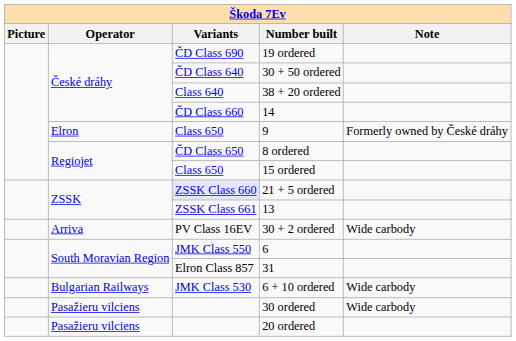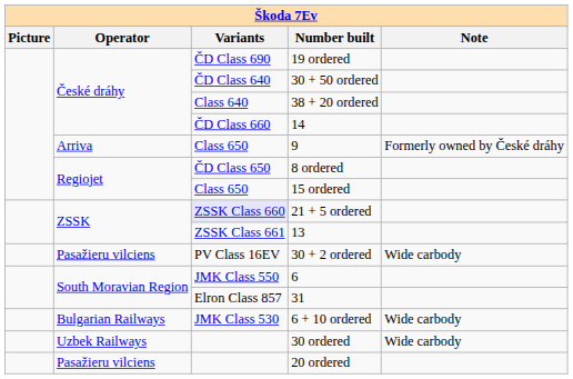 <table class="wikitable">
 <tr>
 <th colspan="7" style="background: #ffdead;"><a href='#'>Škoda 7Ev</a></th>
 </tr>
 <tr>
 <th>Picture</th>
 <th>Operator</th>
 <th>Variants</th>
 <th>Number built</th>
 <th>Note</th>
 </tr>
 <tr>
 <td rowspan="7"></td>
 <td rowspan="4"> <a href='#'>České dráhy</a></td>
 <td><a href='#'>ČD Class 690</a></td>
 <td>19 ordered</td>
 <td></td>
 </tr>
 <tr>
 <td><a href='#'>ČD Class 640</a></td>
 <td>30 + 50 ordered</td>
 <td></td>
 </tr>
 <tr>
 <td><a href='#'>Class 640</a></td>
 <td>38 + 20 ordered</td>
 <td></td>
 </tr>
 <tr>
 <td><a href='#'>ČD Class 660</a></td>
 <td>14</td>
 <td></td>
 </tr>
 <tr>
-<td rowspan="1"> <a href='#'>Elron</a></td>
+<td> <a href='#'>Arriva</a></td>
 <td><a href='#'>Class 650</a></td>
 <td>9</td>
 <td>Formerly owned by České dráhy</td>
 </tr>
 <tr>
 <td rowspan="2"> <a href='#'>Regiojet</a></td>
 <td><a href='#'>ČD Class 650</a></td>
 <td>8 ordered</td>
 <td></td>
 </tr>
 <tr>
 <td><a href='#'>Class 650</a></td>
 <td>15 ordered</td>
 <td></td>
 </tr>
 <tr>
 <td rowspan="2"></td>
 <td rowspan="2"> <a href='#'>ZSSK</a></td>
 <td style="background: lavender;"><a href='#'>ZSSK Class 660</a></td>
 <td>21 + 5 ordered</td>
 <td></td>
 </tr>
 <tr>
 <td><a href='#'>ZSSK Class 661</a></td>
 <td>13</td>
 <td></td>
 </tr>
 <tr>
 <td></td>
-<td> <a href='#'>Arriva</a></td>
+<td rowspan="1"> <a href='#'>Pasažieru vilciens</a></td>
 <td>PV Class 16EV</td>
 <td>30 + 2 ordered</td>
 <td>Wide carbody</td>
 </tr>
 <tr>
 <td rowspan="2"></td>
 <td rowspan="2"> <a href='#'>South Moravian Region</a></td>
 <td><a href='#'>JMK Class 550</a></td>
 <td>6</td>
 <td></td>
 </tr>
 <tr>
 <td>Elron Class 857</td>
 <td>31</td>
 <td></td>
 </tr>
 <tr>
 <td></td>
 <td> <a href='#'>Bulgarian Railways</a></td>
 <td><a href='#'>JMK Class 530</a></td>
 <td>6 + 10 ordered</td>
 <td>Wide carbody</td>
 </tr>
 <tr>
 <td></td>
-<td rowspan="1"> <a href='#'>Pasažieru vilciens</a></td>
+<td> <a href='#'>Uzbek Railways</a></td>
 <td></td>
 <td>30 ordered</td>
 <td>Wide carbody</td>
 </tr>
 <tr>
 <td></td>
 <td rowspan="1"> <a href='#'>Pasažieru vilciens</a></td>
 <td></td>
 <td>20 ordered</td>
 <td></td>
 </tr>
 </table>
